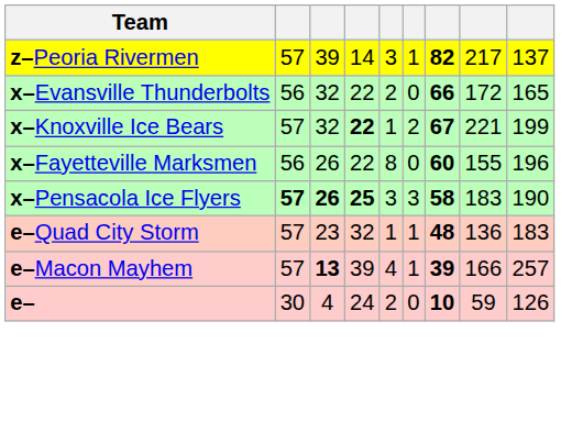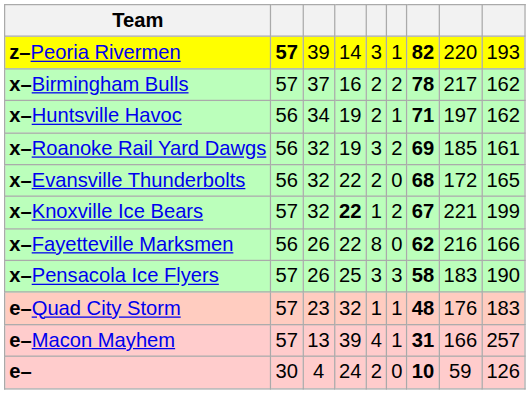 <table class="wikitable" style="text-align:center">
 <tr>
 <th>Team</th>
 <th></th>
 <th></th>
 <th></th>
 <th></th>
 <th></th>
 <th></th>
 <th></th>
 <th></th>
 </tr>
 <tr bgcolor=#FFFF00>
 <td align=left><strong>z–</strong><a href='#'>Peoria Rivermen</a></td>
-<td>57</td>
+<td><strong>57</strong></td>
 <td>39</td>
 <td>14</td>
 <td>3</td>
 <td>1</td>
 <td><strong>82</strong></td>
+<td>220</td>
+<td>193</td>
+</tr>
+<tr bgcolor=#bbffbb>
+<td align=left><strong>x–</strong><a href='#'>Birmingham Bulls</a></td>
+<td>57</td>
+<td>37</td>
+<td>16</td>
+<td>2</td>
+<td>2</td>
+<td><strong>78</strong></td>
 <td>217</td>
-<td>137</td>
+<td>162</td>
+</tr>
+<tr bgcolor=#bbffbb>
+<td align=left><strong>x–</strong><a href='#'>Huntsville Havoc</a></td>
+<td>56</td>
+<td>34</td>
+<td>19</td>
+<td>2</td>
+<td>1</td>
+<td><strong>71</strong></td>
+<td>197</td>
+<td>162</td>
+</tr>
+<tr bgcolor=#bbffbb>
+<td align=left><strong>x–</strong><a href='#'>Roanoke Rail Yard Dawgs</a></td>
+<td>56</td>
+<td>32</td>
+<td>19</td>
+<td>3</td>
+<td>2</td>
+<td><strong>69</strong></td>
+<td>185</td>
+<td>161</td>
 </tr>
 <tr bgcolor=#bbffbb>
 <td align=left><strong>x–</strong><a href='#'>Evansville Thunderbolts</a></td>
 <td>56</td>
 <td>32</td>
 <td>22</td>
 <td>2</td>
 <td>0</td>
-<td><strong>66</strong></td>
+<td><strong>68</strong></td>
 <td>172</td>
 <td>165</td>
 </tr>
 <tr bgcolor=#bbffbb>
 <td align=left><strong>x–</strong><a href='#'>Knoxville Ice Bears</a></td>
 <td>57</td>
 <td>32</td>
 <td><strong>22</strong></td>
 <td>1</td>
 <td>2</td>
 <td><strong>67</strong></td>
 <td>221</td>
 <td>199</td>
 </tr>
 <tr bgcolor=#bbffbb>
 <td align=left><strong>x–</strong><a href='#'>Fayetteville Marksmen</a></td>
 <td>56</td>
 <td>26</td>
 <td>22</td>
 <td>8</td>
 <td>0</td>
-<td><strong>60</strong></td>
-<td>155</td>
-<td>196</td>
+<td><strong>62</strong></td>
+<td>216</td>
+<td>166</td>
 </tr>
 <tr bgcolor=#bbffbb>
 <td align=left><strong>x–</strong><a href='#'>Pensacola Ice Flyers</a></td>
-<td><strong>57</strong></td>
-<td><strong>26</strong></td>
-<td><strong>25</strong></td>
+<td>57</td>
+<td>26</td>
+<td>25</td>
 <td>3</td>
 <td>3</td>
 <td><strong>58</strong></td>
 <td>183</td>
 <td>190</td>
 </tr>
 <tr bgcolor=#ffccc>
 <td align=left><strong>e–</strong><a href='#'>Quad City Storm</a></td>
 <td>57</td>
 <td>23</td>
 <td>32</td>
 <td>1</td>
 <td>1</td>
 <td><strong>48</strong></td>
-<td>136</td>
+<td>176</td>
 <td>183</td>
 </tr>
 <tr bgcolor=#ffcccc>
 <td align=left><strong>e–</strong><a href='#'>Macon Mayhem</a></td>
 <td>57</td>
-<td><strong>13</strong></td>
+<td>13</td>
 <td>39</td>
 <td>4</td>
 <td>1</td>
-<td><strong>39</strong></td>
+<td><strong>31</strong></td>
 <td>166</td>
 <td>257</td>
 </tr>
 <tr bgcolor=#ffcccc>
 <td align=left><strong>e–</strong></td>
 <td>30</td>
 <td>4</td>
 <td>24</td>
 <td>2</td>
 <td>0</td>
 <td><strong>10</strong></td>
 <td>59</td>
 <td>126</td>
 </tr>
 </table>
